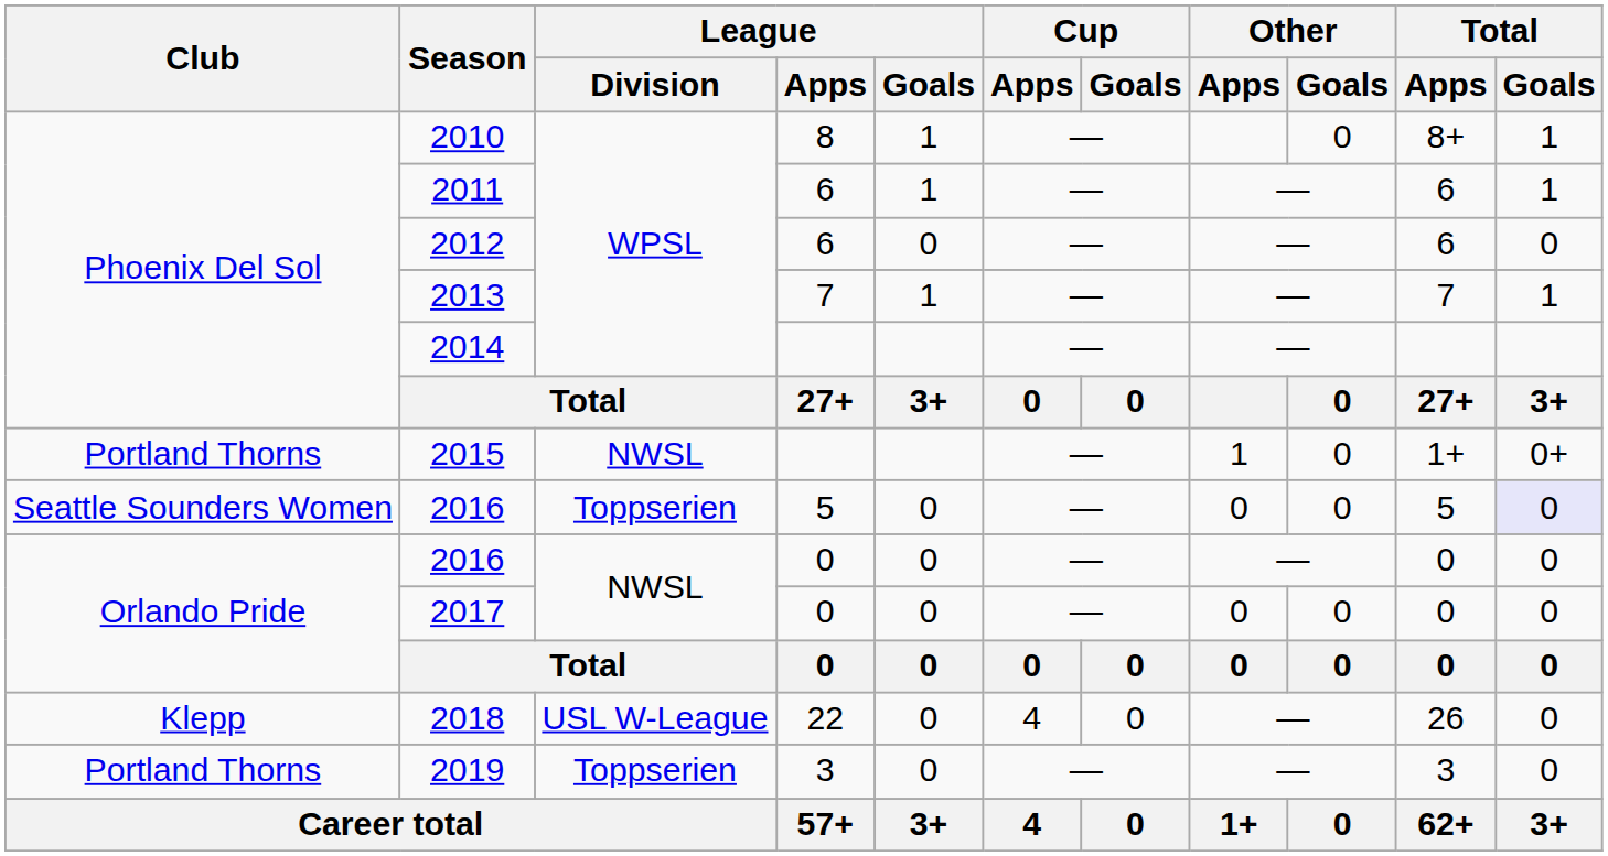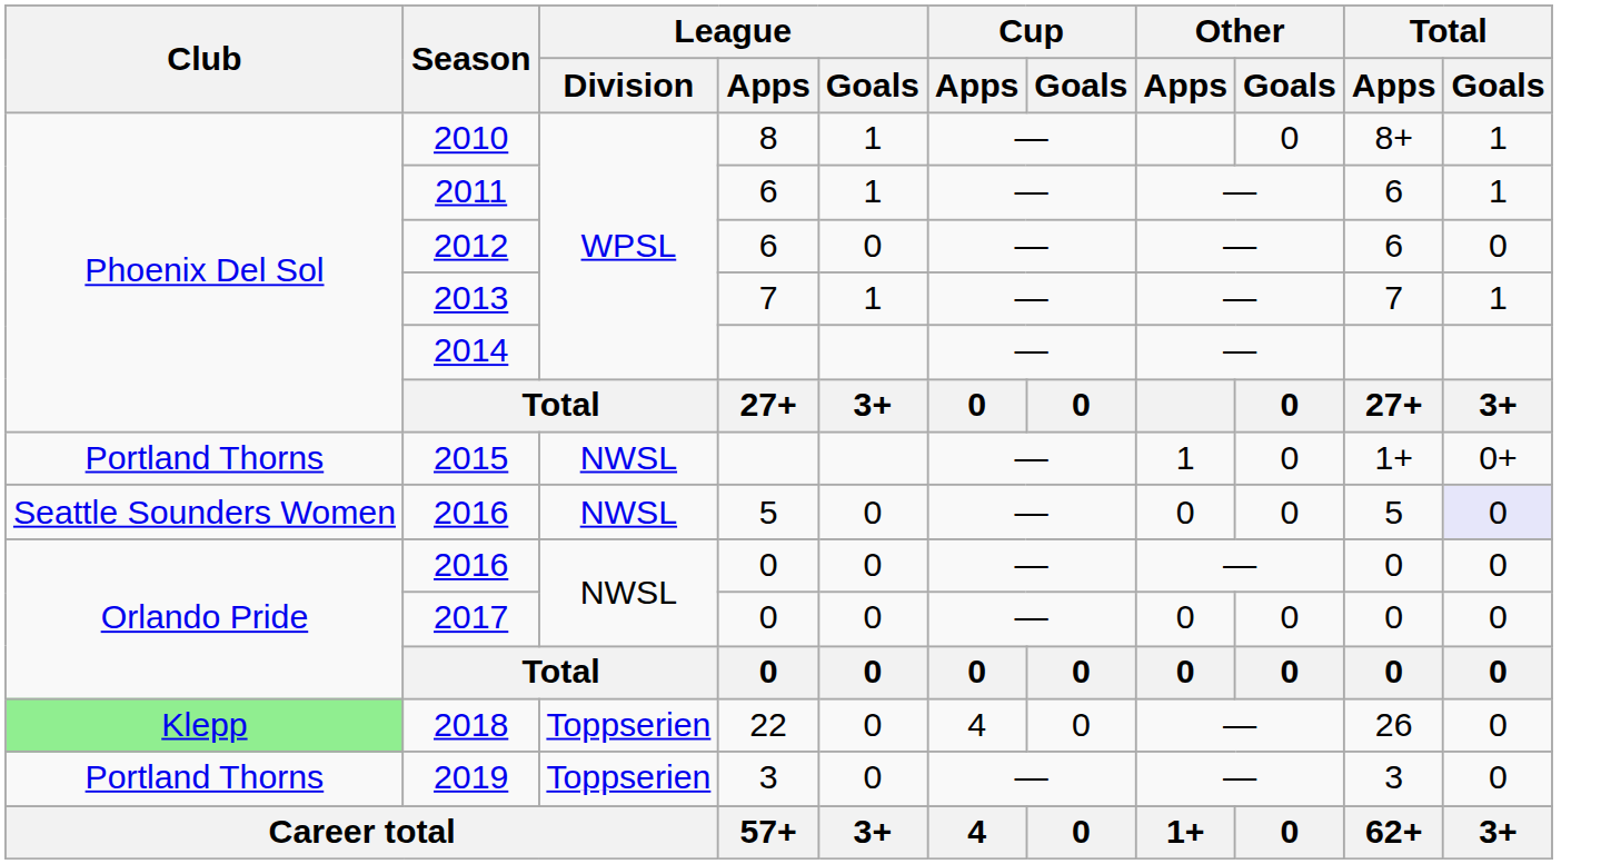 <table class="wikitable" style="text-align: center;">
 <tr>
 <th rowspan=2>Club</th>
 <th rowspan=2>Season</th>
 <th colspan=3>League</th>
 <th colspan=2>Cup</th>
 <th colspan=2>Other</th>
 <th colspan=2>Total</th>
 </tr>
 <tr>
 <th>Division</th>
 <th>Apps</th>
 <th>Goals</th>
 <th>Apps</th>
 <th>Goals</th>
 <th>Apps</th>
 <th>Goals</th>
 <th>Apps</th>
 <th>Goals</th>
 </tr>
 <tr>
 <td rowspan=6><a href='#'>Phoenix Del Sol</a></td>
 <td><a href='#'>2010</a></td>
 <td rowspan=5><a href='#'>WPSL</a></td>
 <td>8</td>
 <td>1</td>
 <td colspan=2>—</td>
 <td></td>
 <td>0</td>
 <td>8+</td>
 <td>1</td>
 </tr>
 <tr>
 <td><a href='#'>2011</a></td>
 <td>6</td>
 <td>1</td>
 <td colspan=2>—</td>
 <td colspan=2>—</td>
 <td>6</td>
 <td>1</td>
 </tr>
 <tr>
 <td><a href='#'>2012</a></td>
 <td>6</td>
 <td>0</td>
 <td colspan=2>—</td>
 <td colspan=2>—</td>
 <td>6</td>
 <td>0</td>
 </tr>
 <tr>
 <td><a href='#'>2013</a></td>
 <td>7</td>
 <td>1</td>
 <td colspan=2>—</td>
 <td colspan=2>—</td>
 <td>7</td>
 <td>1</td>
 </tr>
 <tr>
 <td><a href='#'>2014</a></td>
 <td></td>
 <td></td>
 <td colspan=2>—</td>
 <td colspan=2>—</td>
 <td></td>
 <td></td>
 </tr>
 <tr>
 <th colspan=2>Total</th>
 <th>27+</th>
 <th>3+</th>
 <th>0</th>
 <th>0</th>
 <th></th>
 <th>0</th>
 <th>27+</th>
 <th>3+</th>
 </tr>
 <tr>
 <td><a href='#'>Portland Thorns</a></td>
 <td><a href='#'>2015</a></td>
 <td><a href='#'>NWSL</a></td>
 <td></td>
 <td></td>
 <td colspan=2>—</td>
 <td>1</td>
 <td>0</td>
 <td>1+</td>
 <td>0+</td>
 </tr>
 <tr>
 <td><a href='#'>Seattle Sounders Women</a></td>
 <td><a href='#'>2016</a></td>
-<td><a href='#'>Toppserien</a></td>
+<td><a href='#'>NWSL</a></td>
 <td>5</td>
 <td>0</td>
 <td colspan=2>—</td>
 <td>0</td>
 <td>0</td>
 <td>5</td>
 <td style="background: lavender;">0</td>
 </tr>
 <tr>
 <td rowspan=3><a href='#'>Orlando Pride</a></td>
 <td><a href='#'>2016</a></td>
 <td rowspan=2>NWSL</td>
 <td>0</td>
 <td>0</td>
 <td colspan=2>—</td>
 <td colspan=2>—</td>
 <td>0</td>
 <td>0</td>
 </tr>
 <tr>
 <td><a href='#'>2017</a></td>
 <td>0</td>
 <td>0</td>
 <td colspan=2>—</td>
 <td>0</td>
 <td>0</td>
 <td>0</td>
 <td>0</td>
 </tr>
 <tr>
 <th colspan=2>Total</th>
 <th>0</th>
 <th>0</th>
 <th>0</th>
 <th>0</th>
 <th>0</th>
 <th>0</th>
 <th>0</th>
 <th>0</th>
 </tr>
 <tr>
-<td><a href='#'>Klepp</a></td>
+<td style="background: lightgreen;"><a href='#'>Klepp</a></td>
 <td><a href='#'>2018</a></td>
-<td><a href='#'>USL W-League</a></td>
+<td><a href='#'>Toppserien</a></td>
 <td>22</td>
 <td>0</td>
 <td>4</td>
 <td>0</td>
 <td colspan=2>—</td>
 <td>26</td>
 <td>0</td>
 </tr>
 <tr>
 <td><a href='#'>Portland Thorns</a></td>
 <td><a href='#'>2019</a></td>
 <td><a href='#'>Toppserien</a></td>
 <td>3</td>
 <td>0</td>
 <td colspan=2>—</td>
 <td colspan=2>—</td>
 <td>3</td>
 <td>0</td>
 </tr>
 <tr>
 <th colspan=3>Career total</th>
 <th>57+</th>
 <th>3+</th>
 <th>4</th>
 <th>0</th>
 <th>1+</th>
 <th>0</th>
 <th>62+</th>
 <th>3+</th>
 </tr>
 </table>
